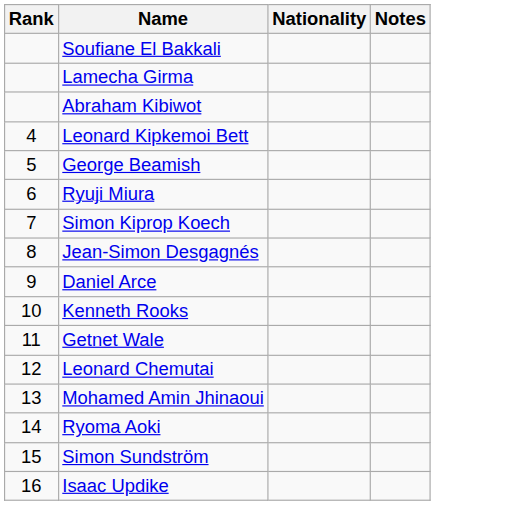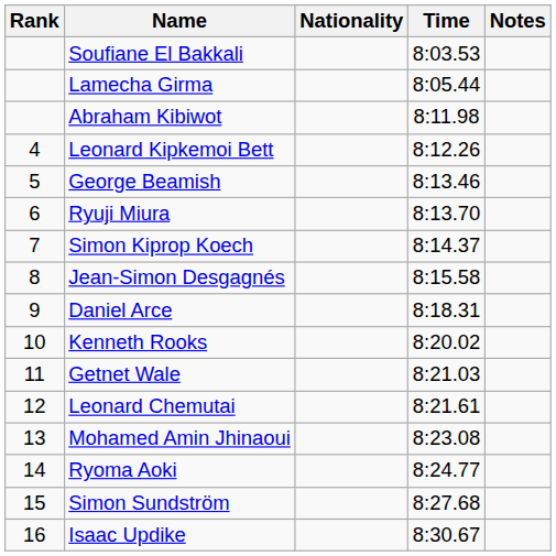 <table class="wikitable sortable" style="text-align:center">
 <tr>
 <th>Rank</th>
 <th>Name</th>
 <th>Nationality</th>
+<th>Time</th>
 <th>Notes</th>
 </tr>
 <tr>
 <td></td>
 <td align="left"><a href='#'>Soufiane El Bakkali</a></td>
 <td align="left"></td>
+<td>8:03.53</td>
 <td></td>
 </tr>
 <tr>
 <td></td>
 <td align="left"><a href='#'>Lamecha Girma</a></td>
 <td align="left"></td>
+<td>8:05.44</td>
 <td></td>
 </tr>
 <tr>
 <td></td>
 <td align="left"><a href='#'>Abraham Kibiwot</a></td>
 <td align="left"></td>
+<td>8:11.98</td>
 <td></td>
 </tr>
 <tr>
 <td>4</td>
 <td align="left"><a href='#'>Leonard Kipkemoi Bett</a></td>
 <td align="left"></td>
+<td>8:12.26</td>
 <td></td>
 </tr>
 <tr>
 <td>5</td>
 <td align="left"><a href='#'>George Beamish</a></td>
 <td align="left"></td>
+<td>8:13.46</td>
 <td></td>
 </tr>
 <tr>
 <td>6</td>
 <td align="left"><a href='#'>Ryuji Miura</a></td>
 <td align="left"></td>
+<td>8:13.70</td>
 <td></td>
 </tr>
 <tr>
 <td>7</td>
 <td align="left"><a href='#'>Simon Kiprop Koech</a></td>
 <td align="left"></td>
+<td>8:14.37</td>
 <td></td>
 </tr>
 <tr>
 <td>8</td>
 <td align="left"><a href='#'>Jean-Simon Desgagnés</a></td>
 <td align="left"></td>
+<td>8:15.58</td>
 <td></td>
 </tr>
 <tr>
 <td>9</td>
 <td align="left"><a href='#'>Daniel Arce</a></td>
 <td align="left"></td>
+<td>8:18.31</td>
 <td></td>
 </tr>
 <tr>
 <td>10</td>
 <td align="left"><a href='#'>Kenneth Rooks</a></td>
 <td align="left"></td>
+<td>8:20.02</td>
 <td></td>
 </tr>
 <tr>
 <td>11</td>
 <td align="left"><a href='#'>Getnet Wale</a></td>
 <td align="left"></td>
+<td>8:21.03</td>
 <td></td>
 </tr>
 <tr>
 <td>12</td>
 <td align="left"><a href='#'>Leonard Chemutai</a></td>
 <td align="left"></td>
+<td>8:21.61</td>
 <td></td>
 </tr>
 <tr>
 <td>13</td>
 <td align="left"><a href='#'>Mohamed Amin Jhinaoui</a></td>
 <td align="left"></td>
+<td>8:23.08</td>
 <td></td>
 </tr>
 <tr>
 <td>14</td>
 <td align="left"><a href='#'>Ryoma Aoki</a></td>
 <td align="left"></td>
+<td>8:24.77</td>
 <td></td>
 </tr>
 <tr>
 <td>15</td>
 <td align="left"><a href='#'>Simon Sundström</a></td>
 <td align="left"></td>
+<td>8:27.68</td>
 <td></td>
 </tr>
 <tr>
 <td>16</td>
 <td align="left"><a href='#'>Isaac Updike</a></td>
 <td align="left"></td>
+<td>8:30.67</td>
 <td></td>
 </tr>
 </table>
